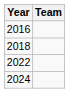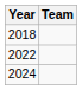 <table class="wikitable">
 <tr>
 <th>Year</th>
 <th>Team</th>
-</tr>
-<tr>
-<td>2016</td>
-<td></td>
 </tr>
 <tr>
 <td>2018</td>
 <td></td>
 </tr>
 <tr>
 <td>2022</td>
 <td></td>
 </tr>
 <tr>
 <td>2024</td>
 <td></td>
 </tr>
 </table>
